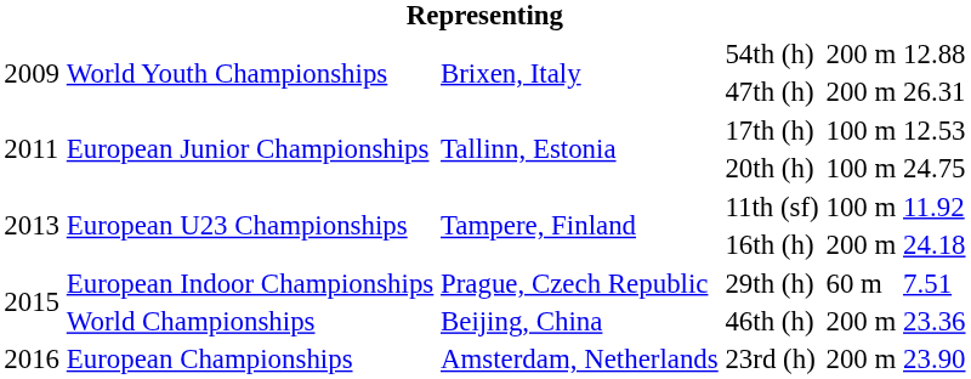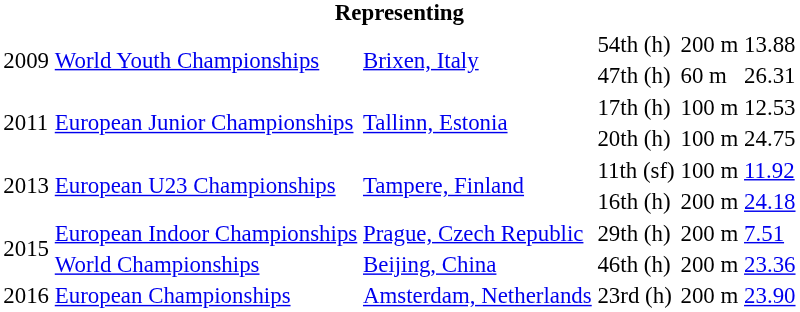 <table>
 <tr>
 <th colspan="6">Representing </th>
 </tr>
 <tr>
 <td rowspan=2>2009</td>
 <td rowspan=2><a href='#'>World Youth Championships</a></td>
 <td rowspan=2><a href='#'>Brixen, Italy</a></td>
 <td>54th (h)</td>
 <td>200 m</td>
-<td>12.88</td>
+<td>13.88</td>
 </tr>
 <tr>
 <td>47th (h)</td>
-<td>200 m</td>
+<td>60 m</td>
 <td>26.31</td>
 </tr>
 <tr>
 <td rowspan=2>2011</td>
 <td rowspan=2><a href='#'>European Junior Championships</a></td>
 <td rowspan=2><a href='#'>Tallinn, Estonia</a></td>
 <td>17th (h)</td>
 <td>100 m</td>
 <td>12.53</td>
 </tr>
 <tr>
 <td>20th (h)</td>
 <td>100 m</td>
 <td>24.75</td>
 </tr>
 <tr>
 <td rowspan=2>2013</td>
 <td rowspan=2><a href='#'>European U23 Championships</a></td>
 <td rowspan=2><a href='#'>Tampere, Finland</a></td>
 <td>11th (sf)</td>
 <td>100 m</td>
 <td><a href='#'>11.92</a></td>
 </tr>
 <tr>
 <td>16th (h)</td>
 <td>200 m</td>
 <td><a href='#'>24.18</a></td>
 </tr>
 <tr>
 <td rowspan=2>2015</td>
 <td><a href='#'>European Indoor Championships</a></td>
 <td><a href='#'>Prague, Czech Republic</a></td>
 <td>29th (h)</td>
-<td>60 m</td>
+<td>200 m</td>
 <td><a href='#'>7.51</a></td>
 </tr>
 <tr>
 <td><a href='#'>World Championships</a></td>
 <td><a href='#'>Beijing, China</a></td>
 <td>46th (h)</td>
 <td>200 m</td>
 <td><a href='#'>23.36</a></td>
 </tr>
 <tr>
 <td>2016</td>
 <td><a href='#'>European Championships</a></td>
 <td><a href='#'>Amsterdam, Netherlands</a></td>
 <td>23rd (h)</td>
 <td>200 m</td>
 <td><a href='#'>23.90</a></td>
 </tr>
 </table>
